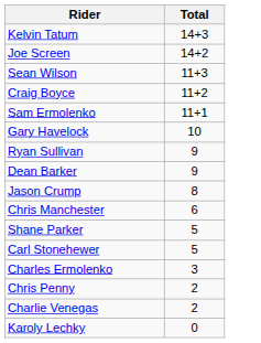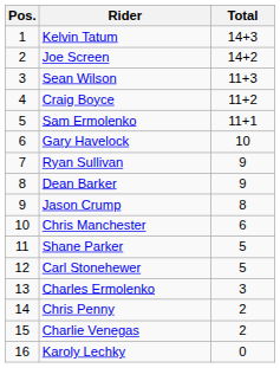 <table class=wikitable>
 <tr>
+<th width=25px>Pos.</th>
 <th width=200px>Rider</th>
 <th width=70px>Total</th>
 </tr>
 <tr align=center >
+<td>1</td>
 <td align=left> <a href='#'>Kelvin Tatum</a></td>
 <td>14+3</td>
 </tr>
 <tr align=center >
+<td>2</td>
 <td align=left> <a href='#'>Joe Screen</a></td>
 <td>14+2</td>
 </tr>
 <tr align=center >
+<td>3</td>
 <td align=left> <a href='#'>Sean Wilson</a></td>
 <td>11+3</td>
 </tr>
 <tr align=center >
+<td>4</td>
 <td align=left> <a href='#'>Craig Boyce</a></td>
 <td>11+2</td>
 </tr>
 <tr align=center  >
+<td>5</td>
 <td align=left> <a href='#'>Sam Ermolenko</a></td>
 <td>11+1</td>
 </tr>
 <tr align=center >
+<td>6</td>
 <td align=left> <a href='#'>Gary Havelock</a></td>
 <td>10</td>
 </tr>
 <tr align=center >
+<td>7</td>
 <td align=left> <a href='#'>Ryan Sullivan</a></td>
 <td>9</td>
 </tr>
 <tr align=center >
+<td>8</td>
 <td align=left> <a href='#'>Dean Barker</a></td>
 <td>9</td>
 </tr>
 <tr align=center >
+<td>9</td>
 <td align=left> <a href='#'>Jason Crump</a></td>
 <td>8</td>
 </tr>
 <tr align=center>
+<td>10</td>
 <td align=left> <a href='#'>Chris Manchester</a></td>
 <td>6</td>
 </tr>
 <tr align=center>
+<td>11</td>
 <td align=left> <a href='#'>Shane Parker</a></td>
 <td>5</td>
 </tr>
 <tr align=center>
+<td>12</td>
 <td align=left> <a href='#'>Carl Stonehewer</a></td>
 <td>5</td>
 </tr>
 <tr align=center>
+<td>13</td>
 <td align=left> <a href='#'>Charles Ermolenko</a></td>
 <td>3</td>
 </tr>
 <tr align=center>
+<td>14</td>
 <td align=left> <a href='#'>Chris Penny</a></td>
 <td>2</td>
 </tr>
 <tr align=center>
+<td>15</td>
 <td align=left> <a href='#'>Charlie Venegas</a></td>
 <td>2</td>
 </tr>
 <tr align=center>
+<td>16</td>
 <td align=left> <a href='#'>Karoly Lechky</a></td>
 <td>0</td>
 </tr>
 </table>
